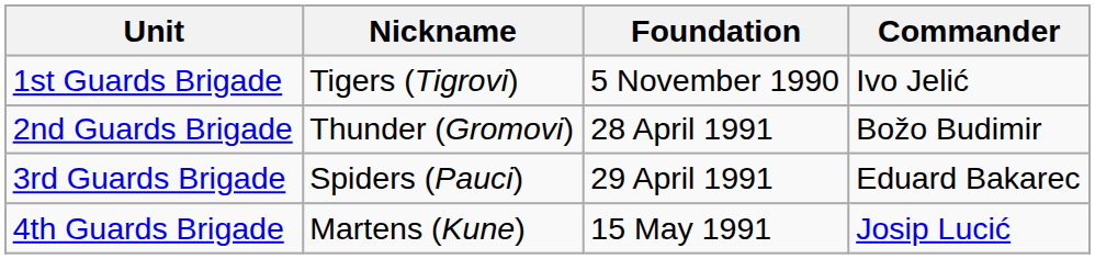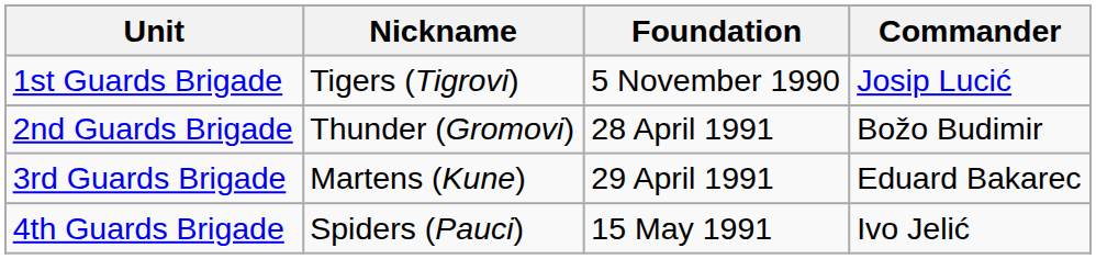 <table class="plainrowheaders wikitable" style="cellspacing=2px; text-align:left; font-size:90%;" width=500px>
 <tr style="font-size:100%; text-align:right;">
 <th>Unit</th>
 <th>Nickname</th>
 <th>Foundation</th>
 <th>Commander</th>
 </tr>
 <tr>
 <td><a href='#'>1st Guards Brigade</a></td>
 <td>Tigers (<em>Tigrovi</em>)</td>
 <td>5 November 1990</td>
-<td>Ivo Jelić</td>
+<td><a href='#'>Josip Lucić</a></td>
 </tr>
 <tr>
 <td><a href='#'>2nd Guards Brigade</a></td>
 <td>Thunder (<em>Gromovi</em>)</td>
 <td>28 April 1991</td>
 <td>Božo Budimir</td>
 </tr>
 <tr>
 <td><a href='#'>3rd Guards Brigade</a></td>
-<td>Spiders (<em>Pauci</em>)</td>
+<td>Martens (<em>Kune</em>)</td>
 <td>29 April 1991</td>
 <td>Eduard Bakarec</td>
 </tr>
 <tr>
 <td><a href='#'>4th Guards Brigade</a></td>
-<td>Martens (<em>Kune</em>)</td>
+<td>Spiders (<em>Pauci</em>)</td>
 <td>15 May 1991</td>
-<td><a href='#'>Josip Lucić</a></td>
+<td>Ivo Jelić</td>
 </tr>
 </table>
